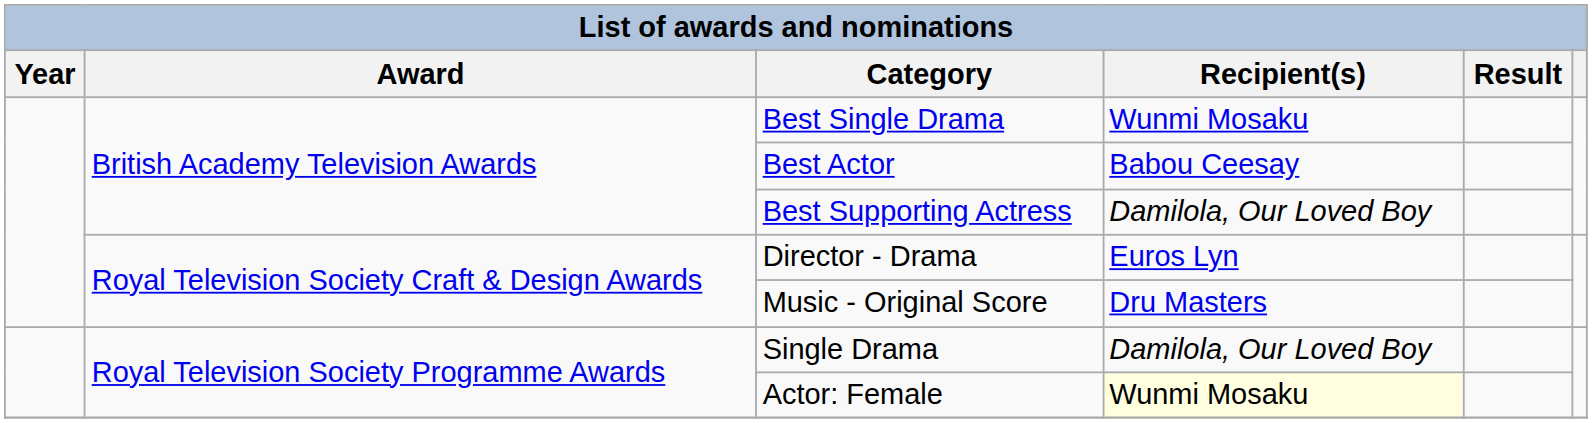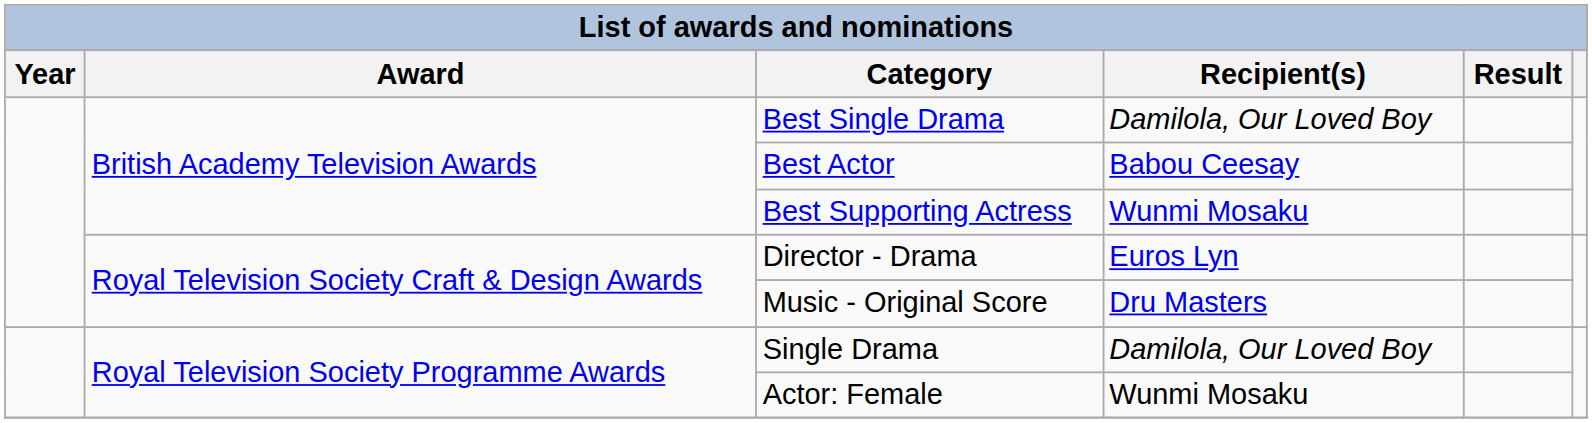 <table class="wikitable" style="width:99%;">
 <tr style="background:#ccc; text-align:center;">
 <th colspan="6" style="background: LightSteelBlue;">List of awards and nominations</th>
 </tr>
 <tr style="background:#ccc; text-align:center;">
 <th>Year</th>
 <th>Award</th>
 <th>Category</th>
 <th>Recipient(s)</th>
 <th>Result</th>
 <th class="unsortable"></th>
 </tr>
 <tr>
 <td rowspan="5"></td>
 <td rowspan="3"><a href='#'>British Academy Television Awards</a></td>
 <td><a href='#'>Best Single Drama</a></td>
-<td><a href='#'>Wunmi Mosaku</a></td>
+<td><em>Damilola, Our Loved Boy</em></td>
 <td></td>
 <td rowspan="3" style="text-align:center;"></td>
 </tr>
 <tr>
 <td><a href='#'>Best Actor</a></td>
 <td><a href='#'>Babou Ceesay</a></td>
 <td></td>
 </tr>
 <tr>
 <td><a href='#'>Best Supporting Actress</a></td>
-<td><em>Damilola, Our Loved Boy</em></td>
+<td><a href='#'>Wunmi Mosaku</a></td>
 <td></td>
 </tr>
 <tr>
 <td rowspan="2"><a href='#'>Royal Television Society Craft & Design Awards</a></td>
 <td>Director - Drama</td>
 <td><a href='#'>Euros Lyn</a></td>
 <td></td>
 <td rowspan="2" style="text-align:center;"></td>
 </tr>
 <tr>
 <td>Music - Original Score</td>
 <td><a href='#'>Dru Masters</a></td>
 <td></td>
 </tr>
 <tr>
 <td rowspan="2"></td>
 <td rowspan="2"><a href='#'>Royal Television Society Programme Awards</a></td>
 <td>Single Drama</td>
 <td><em>Damilola, Our Loved Boy</em></td>
 <td></td>
 <td rowspan="2" style="text-align:center;"></td>
 </tr>
 <tr>
 <td>Actor: Female</td>
-<td style="background: lightyellow;">Wunmi Mosaku</td>
+<td>Wunmi Mosaku</td>
 <td></td>
 </tr>
 <tr>
 </tr>
 </table>
